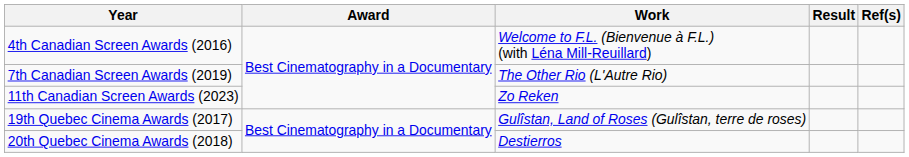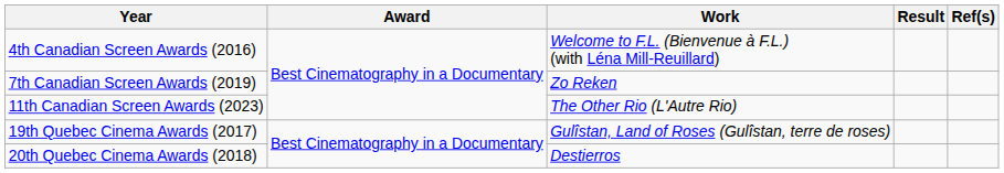 <table class="wikitable plainrowheaders sortable">
 <tr>
 <th>Year</th>
 <th>Award</th>
 <th>Work</th>
 <th>Result</th>
 <th>Ref(s)</th>
 </tr>
 <tr>
 <td><a href='#'>4th Canadian Screen Awards</a> (2016)</td>
 <td rowspan=3><a href='#'>Best Cinematography in a Documentary</a></td>
 <td><em><a href='#'>Welcome to F.L.</a> (Bienvenue à F.L.)</em><br>(with <a href='#'>Léna Mill-Reuillard</a>)</td>
 <td></td>
 <td></td>
 </tr>
 <tr>
 <td><a href='#'>7th Canadian Screen Awards</a> (2019)</td>
-<td><em><a href='#'>The Other Rio</a> (L'Autre Rio)</em></td>
+<td><em><a href='#'>Zo Reken</a></em></td>
 <td></td>
 <td></td>
 </tr>
 <tr>
 <td><a href='#'>11th Canadian Screen Awards</a> (2023)</td>
-<td><em><a href='#'>Zo Reken</a></em></td>
+<td><em><a href='#'>The Other Rio</a> (L'Autre Rio)</em></td>
 <td></td>
 <td></td>
 </tr>
 <tr>
 <td><a href='#'>19th Quebec Cinema Awards</a> (2017)</td>
 <td rowspan=2><a href='#'>Best Cinematography in a Documentary</a></td>
 <td><em><a href='#'>Gulîstan, Land of Roses</a> (Gulîstan, terre de roses)</em></td>
 <td></td>
 <td></td>
 </tr>
 <tr>
 <td><a href='#'>20th Quebec Cinema Awards</a> (2018)</td>
 <td><em><a href='#'>Destierros</a></em></td>
 <td></td>
 <td></td>
 </tr>
 </table>
